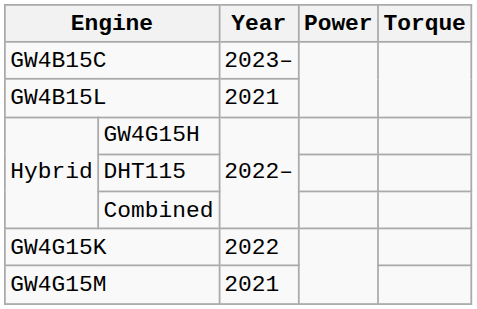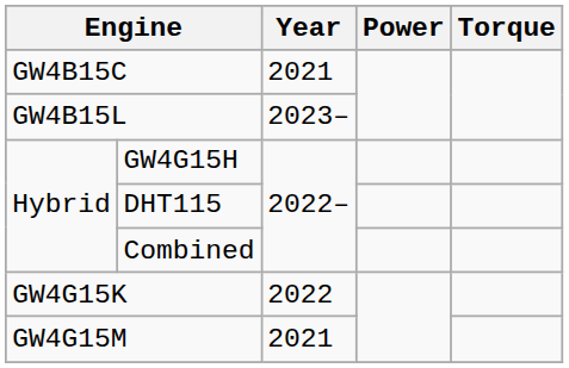 <table class="wikitable">
 <tr>
 <th colspan="2">Engine</th>
 <th>Year</th>
 <th>Power</th>
 <th>Torque</th>
 </tr>
 <tr>
 <td colspan="2">GW4B15C</td>
-<td>2023–</td>
+<td>2021</td>
 <td rowspan="2"></td>
 <td rowspan="2"></td>
 </tr>
 <tr>
 <td colspan="2">GW4B15L</td>
-<td>2021</td>
+<td>2023–</td>
 </tr>
 <tr>
 <td rowspan="3">Hybrid</td>
 <td>GW4G15H</td>
 <td rowspan="3">2022–</td>
 <td></td>
 <td></td>
 </tr>
 <tr>
 <td>DHT115</td>
 <td></td>
 <td></td>
 </tr>
 <tr>
 <td>Combined</td>
 <td></td>
 <td></td>
 </tr>
 <tr>
 <td colspan="2">GW4G15K</td>
 <td>2022</td>
 <td rowspan="2"></td>
 <td></td>
 </tr>
 <tr>
 <td colspan="2">GW4G15M</td>
 <td>2021</td>
 <td></td>
 </tr>
 </table>
